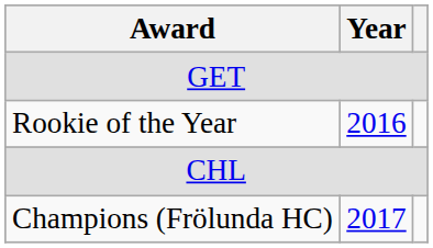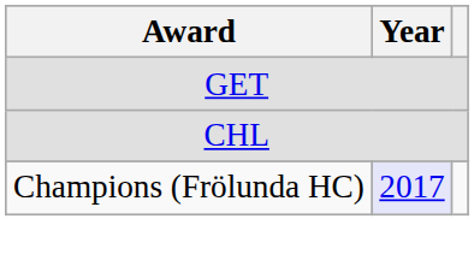 <table class="wikitable">
 <tr>
 <th>Award</th>
 <th>Year</th>
 <th></th>
 </tr>
 <tr ALIGN="center" bgcolor="#e0e0e0">
 <td colspan="3"><a href='#'>GET</a></td>
 </tr>
-<tr>
-<td>Rookie of the Year</td>
-<td><a href='#'>2016</a></td>
-<td></td>
-</tr>
 <tr ALIGN="center" bgcolor="#e0e0e0">
 <td colspan="3"><a href='#'>CHL</a></td>
 </tr>
 <tr>
 <td>Champions (Frölunda HC)</td>
-<td><a href='#'>2017</a></td>
+<td style="background: lavender;"><a href='#'>2017</a></td>
 <td></td>
 </tr>
 </table>
